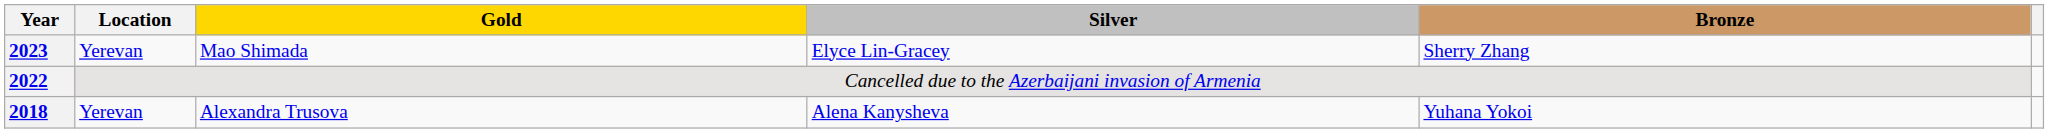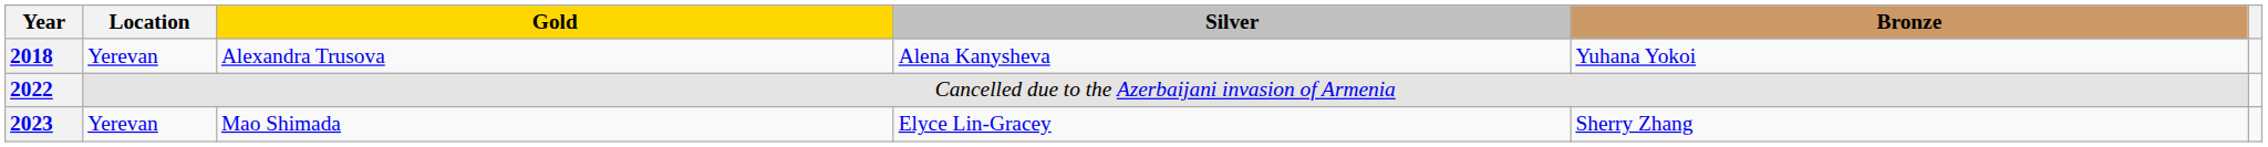 <table class="wikitable unsortable" style="text-align:left; width:85%">
 <tr>
 <th scope="col" style="text-align:center">Year</th>
 <th scope="col" style="text-align:center">Location</th>
 <td scope="col" style="text-align:center; width:30%; background:gold"><strong>Gold</strong></td>
 <td scope="col" style="text-align:center; width:30%; background:silver"><strong>Silver</strong></td>
 <td scope="col" style="text-align:center; width:30%; background:#c96"><strong>Bronze</strong></td>
 <th scope="col" style="text-align:center"></th>
 </tr>
 <tr>
-<th scope="row" style="text-align:left"><a href='#'>2023</a></th>
+<th scope="row" style="text-align:left"><a href='#'>2018</a></th>
 <td><a href='#'>Yerevan</a></td>
-<td> <a href='#'>Mao Shimada</a></td>
-<td> <a href='#'>Elyce Lin-Gracey</a></td>
-<td> <a href='#'>Sherry Zhang</a></td>
+<td> <a href='#'>Alexandra Trusova</a></td>
+<td> <a href='#'>Alena Kanysheva</a></td>
+<td> <a href='#'>Yuhana Yokoi</a></td>
 <td></td>
 </tr>
 <tr>
 <th scope="row" style="text-align:left"><a href='#'>2022</a></th>
 <td colspan="4" align="center" bgcolor="e5e4e2"><em>Cancelled due to the <a href='#'>Azerbaijani invasion of Armenia</a></em></td>
 <td></td>
 </tr>
 <tr>
-<th scope="row" style="text-align:left"><a href='#'>2018</a></th>
+<th scope="row" style="text-align:left"><a href='#'>2023</a></th>
 <td><a href='#'>Yerevan</a></td>
-<td> <a href='#'>Alexandra Trusova</a></td>
-<td> <a href='#'>Alena Kanysheva</a></td>
-<td> <a href='#'>Yuhana Yokoi</a></td>
+<td> <a href='#'>Mao Shimada</a></td>
+<td> <a href='#'>Elyce Lin-Gracey</a></td>
+<td> <a href='#'>Sherry Zhang</a></td>
 <td></td>
 </tr>
 </table>
